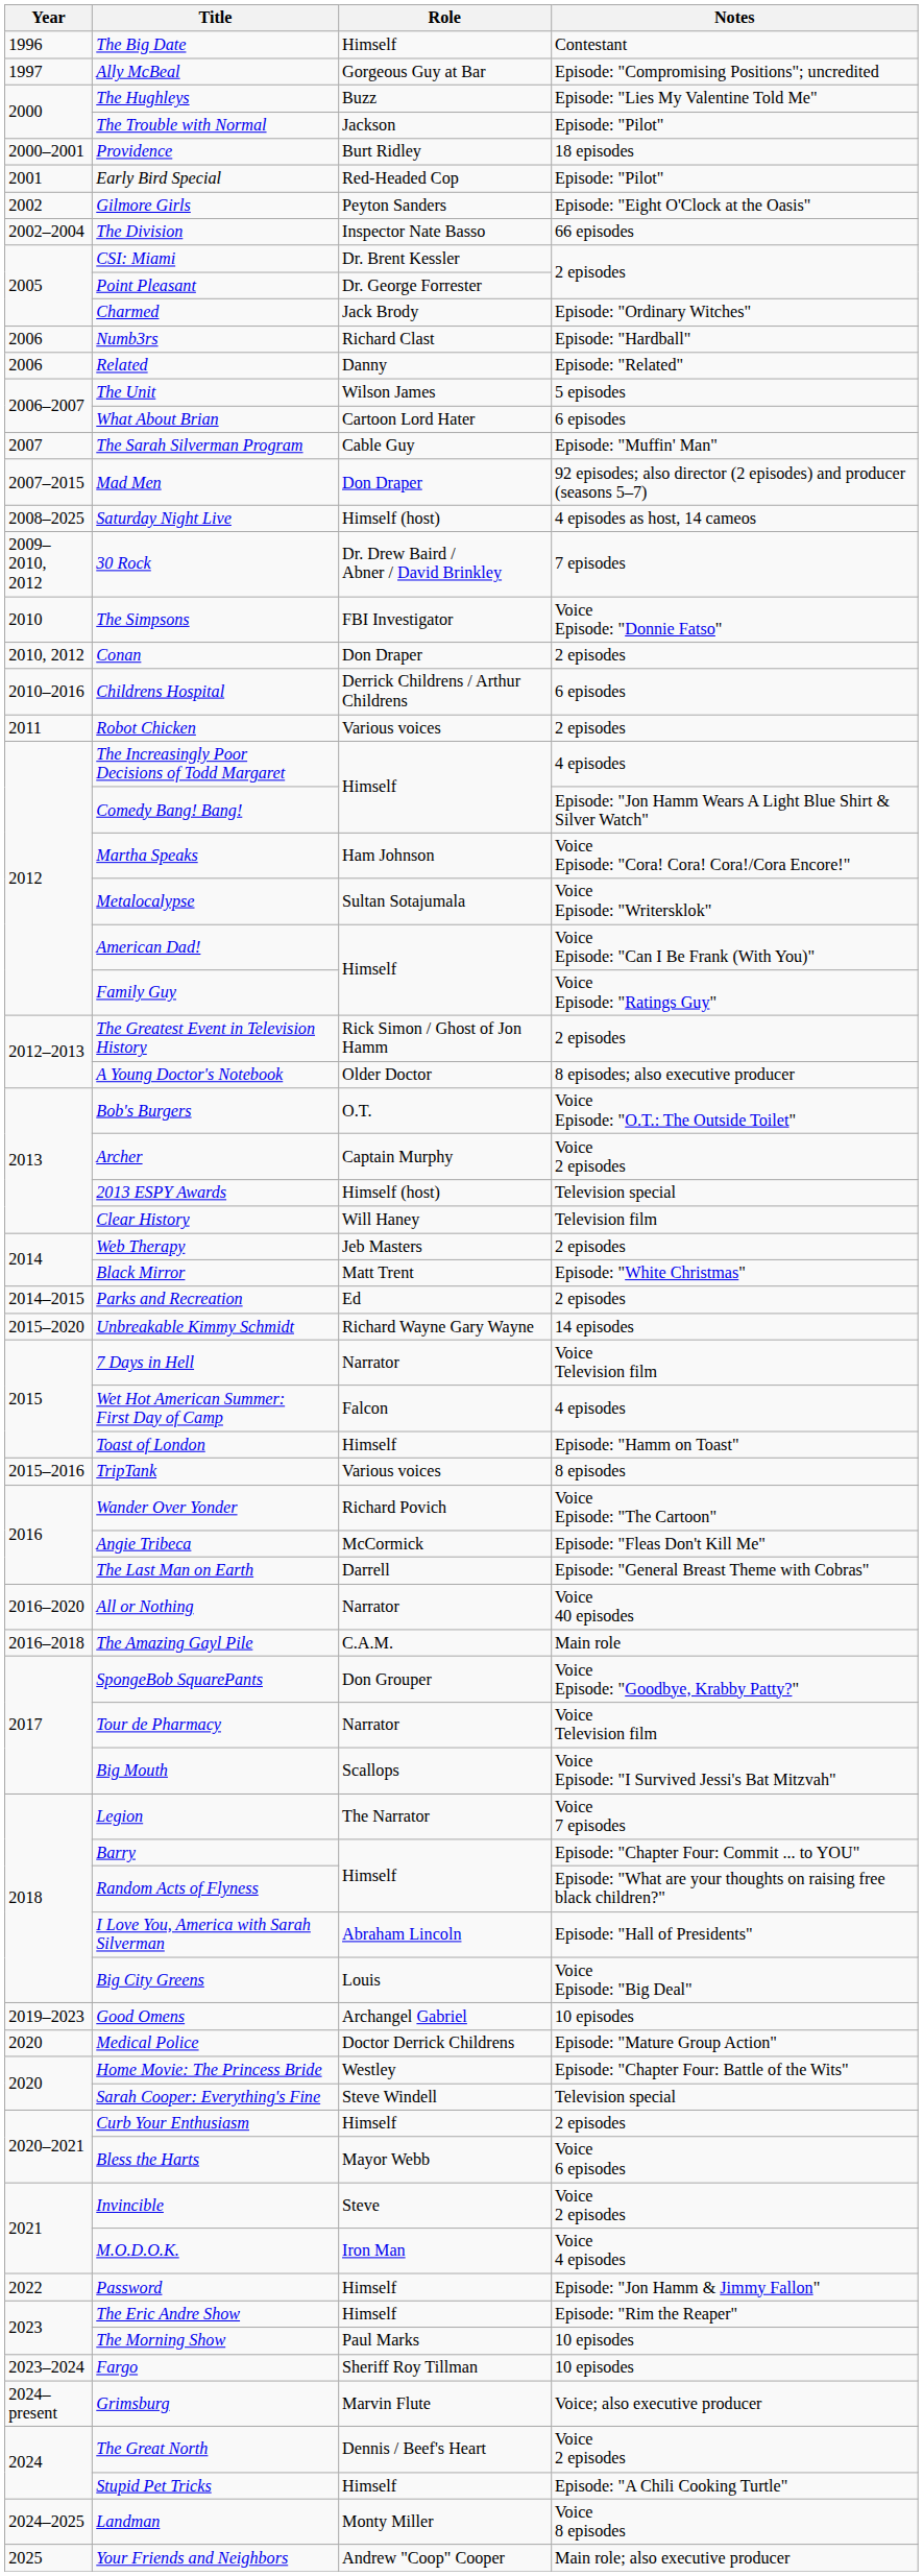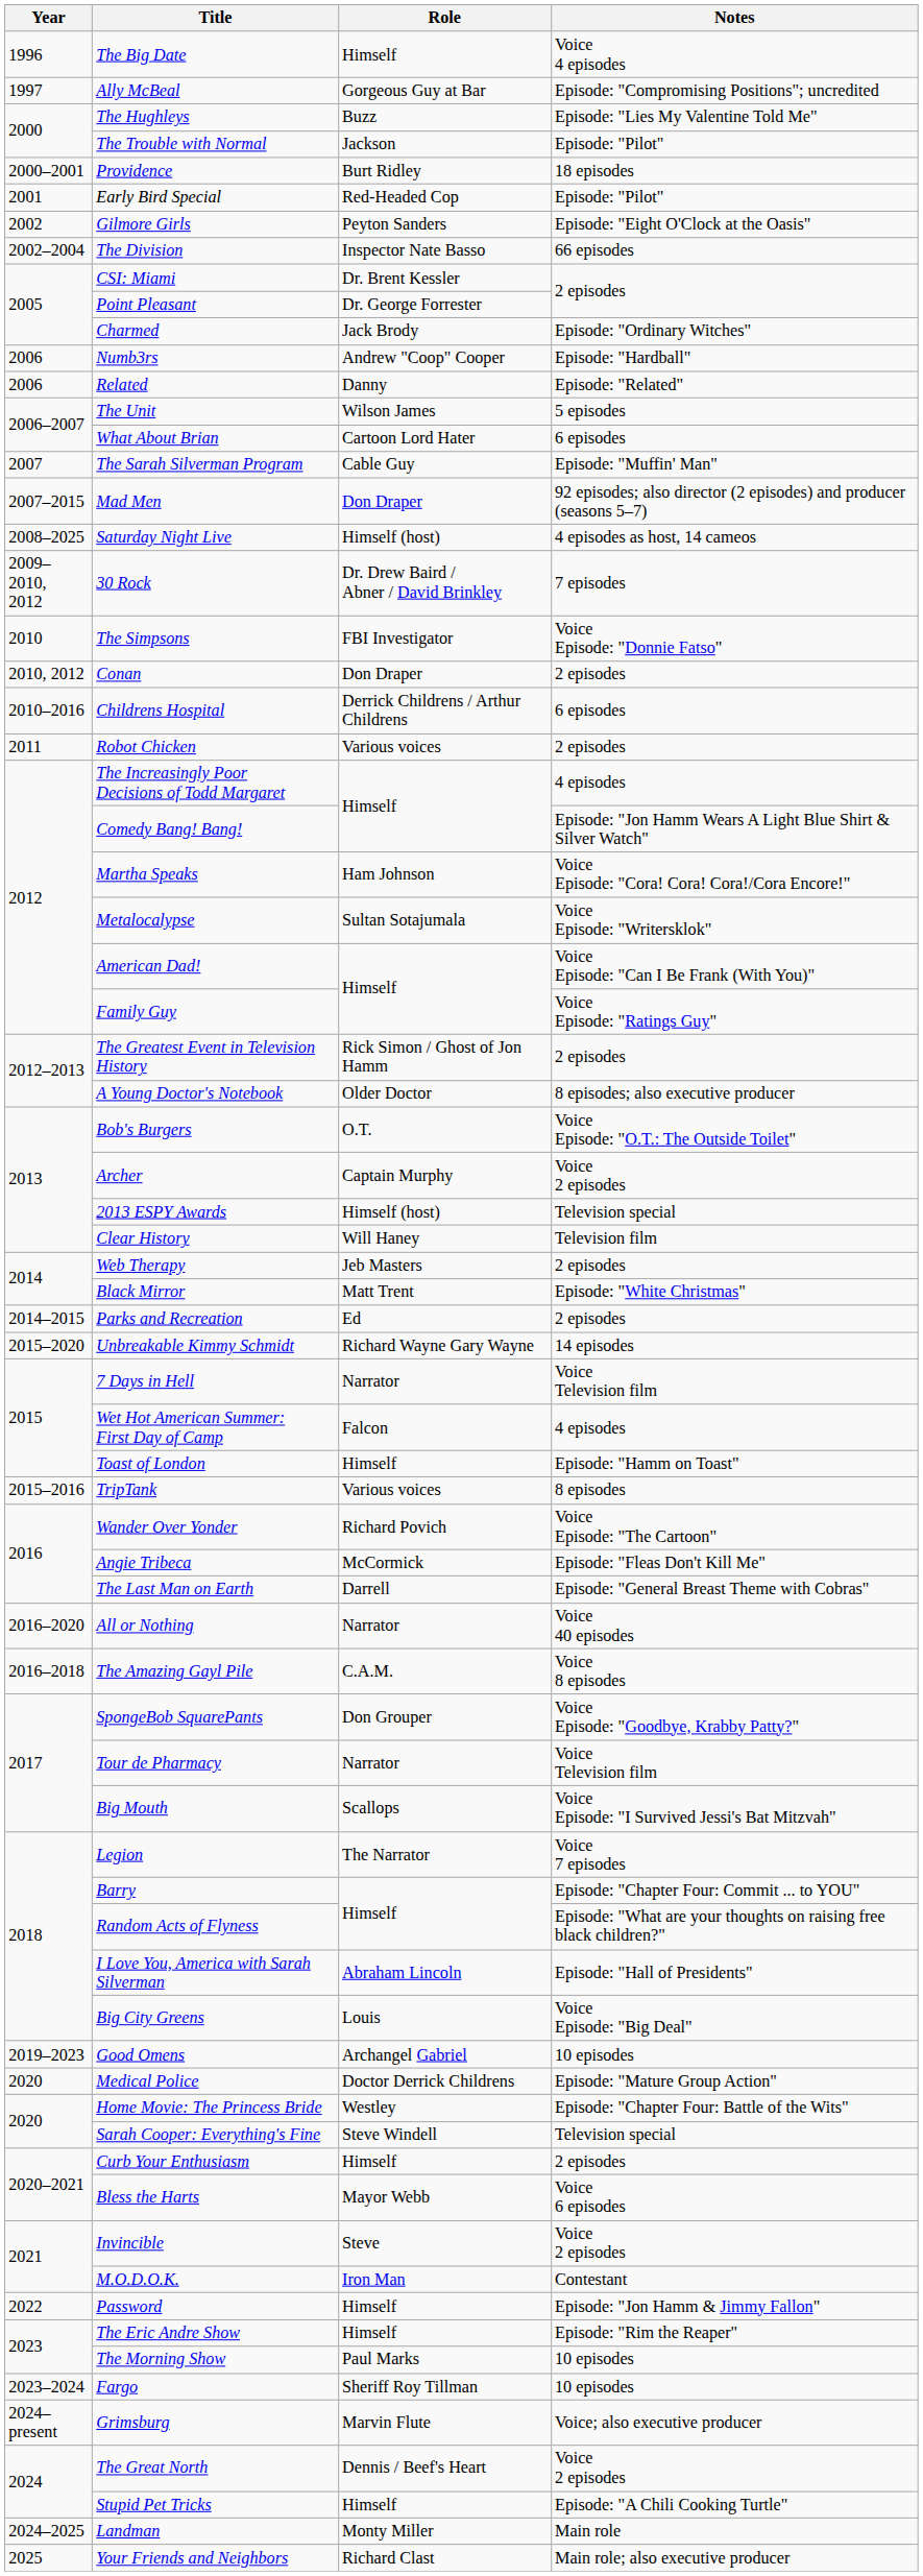 <table class="wikitable sortable">
 <tr>
 <th>Year</th>
 <th>Title</th>
 <th>Role</th>
 <th class="unsortable">Notes</th>
 </tr>
 <tr>
 <td>1996</td>
 <td><em><a href='#'>The Big Date</a></em></td>
 <td>Himself</td>
-<td>Contestant</td>
+<td>Voice<br>4 episodes</td>
 </tr>
 <tr>
 <td>1997</td>
 <td><em><a href='#'>Ally McBeal</a></em></td>
 <td>Gorgeous Guy at Bar</td>
 <td>Episode: "Compromising Positions"; uncredited</td>
 </tr>
 <tr>
 <td rowspan="2">2000</td>
 <td><em><a href='#'>The Hughleys</a></em></td>
 <td>Buzz</td>
 <td>Episode: "Lies My Valentine Told Me"</td>
 </tr>
 <tr>
 <td><em><a href='#'>The Trouble with Normal</a></em></td>
 <td>Jackson</td>
 <td>Episode: "Pilot"</td>
 </tr>
 <tr>
 <td>2000–2001</td>
 <td><em><a href='#'>Providence</a></em></td>
 <td>Burt Ridley</td>
 <td>18 episodes</td>
 </tr>
 <tr>
 <td>2001</td>
 <td><em>Early Bird Special</em></td>
 <td>Red-Headed Cop</td>
 <td>Episode: "Pilot"</td>
 </tr>
 <tr>
 <td>2002</td>
 <td><em><a href='#'>Gilmore Girls</a></em></td>
 <td>Peyton Sanders</td>
 <td>Episode: "Eight O'Clock at the Oasis"</td>
 </tr>
 <tr>
 <td>2002–2004</td>
 <td><em><a href='#'>The Division</a></em></td>
 <td>Inspector Nate Basso</td>
 <td>66 episodes</td>
 </tr>
 <tr>
 <td rowspan="3">2005</td>
 <td><em><a href='#'>CSI: Miami</a></em></td>
 <td>Dr. Brent Kessler</td>
 <td rowspan="2">2 episodes</td>
 </tr>
 <tr>
 <td><em><a href='#'>Point Pleasant</a></em></td>
 <td>Dr. George Forrester</td>
 </tr>
 <tr>
 <td><em><a href='#'>Charmed</a></em></td>
 <td>Jack Brody</td>
 <td>Episode: "Ordinary Witches"</td>
 </tr>
 <tr>
 <td>2006</td>
 <td><em><a href='#'>Numb3rs</a></em></td>
-<td>Richard Clast</td>
+<td>Andrew "Coop" Cooper</td>
 <td>Episode: "Hardball"</td>
 </tr>
 <tr>
 <td>2006</td>
 <td><em><a href='#'>Related</a></em></td>
 <td>Danny</td>
 <td>Episode: "Related"</td>
 </tr>
 <tr>
 <td rowspan="2">2006–2007</td>
 <td><em><a href='#'>The Unit</a></em></td>
 <td>Wilson James</td>
 <td>5 episodes</td>
 </tr>
 <tr>
 <td><em><a href='#'>What About Brian</a></em></td>
 <td>Cartoon Lord Hater</td>
 <td>6 episodes</td>
 </tr>
 <tr>
 <td>2007</td>
 <td><em><a href='#'>The Sarah Silverman Program</a></em></td>
 <td>Cable Guy</td>
 <td>Episode: "Muffin' Man"</td>
 </tr>
 <tr>
 <td>2007–2015</td>
 <td><em><a href='#'>Mad Men</a></em></td>
 <td><a href='#'>Don Draper</a></td>
 <td>92 episodes; also director (2 episodes) and producer (seasons 5–7)</td>
 </tr>
 <tr>
 <td>2008–2025</td>
 <td><em><a href='#'>Saturday Night Live</a></em></td>
 <td>Himself (host)</td>
 <td>4 episodes as host, 14 cameos</td>
 </tr>
 <tr>
 <td>2009–2010,<br>2012</td>
 <td><em><a href='#'>30 Rock</a></em></td>
 <td>Dr. Drew Baird / <br> Abner / <a href='#'>David Brinkley</a></td>
 <td>7 episodes</td>
 </tr>
 <tr>
 <td>2010</td>
 <td><em><a href='#'>The Simpsons</a></em></td>
 <td>FBI Investigator</td>
 <td>Voice<br>Episode: "<a href='#'>Donnie Fatso</a>"</td>
 </tr>
 <tr>
 <td>2010, 2012</td>
 <td><em><a href='#'>Conan</a></em></td>
 <td>Don Draper</td>
 <td>2 episodes</td>
 </tr>
 <tr>
 <td>2010–2016</td>
 <td><em><a href='#'>Childrens Hospital</a></em></td>
 <td>Derrick Childrens / Arthur Childrens</td>
 <td>6 episodes</td>
 </tr>
 <tr>
 <td>2011</td>
 <td><em><a href='#'>Robot Chicken</a></em></td>
 <td>Various voices</td>
 <td>2 episodes</td>
 </tr>
 <tr>
 <td rowspan="6">2012</td>
 <td><em><a href='#'>The Increasingly Poor <br> Decisions of Todd Margaret</a></em></td>
 <td rowspan="2">Himself</td>
 <td>4 episodes</td>
 </tr>
 <tr>
 <td><em><a href='#'>Comedy Bang! Bang!</a></em></td>
 <td>Episode: "Jon Hamm Wears A Light Blue Shirt & Silver Watch"</td>
 </tr>
 <tr>
 <td><em><a href='#'>Martha Speaks</a></em></td>
 <td>Ham Johnson</td>
 <td>Voice<br>Episode: "Cora! Cora! Cora!/Cora Encore!"</td>
 </tr>
 <tr>
 <td><em><a href='#'>Metalocalypse</a></em></td>
 <td>Sultan Sotajumala</td>
 <td>Voice<br>Episode: "Writersklok"</td>
 </tr>
 <tr>
 <td><em><a href='#'>American Dad!</a></em></td>
 <td rowspan="2">Himself</td>
 <td>Voice<br>Episode: "Can I Be Frank (With You)"</td>
 </tr>
 <tr>
 <td><em><a href='#'>Family Guy</a></em></td>
 <td>Voice<br>Episode: "<a href='#'>Ratings Guy</a>"</td>
 </tr>
 <tr>
 <td rowspan="2">2012–2013</td>
 <td><em><a href='#'>The Greatest Event in Television History</a></em></td>
 <td>Rick Simon / Ghost of Jon Hamm</td>
 <td>2 episodes</td>
 </tr>
 <tr>
 <td><em><a href='#'>A Young Doctor's Notebook</a></em></td>
 <td>Older Doctor</td>
 <td>8 episodes; also executive producer</td>
 </tr>
 <tr>
 <td rowspan="4">2013</td>
 <td><em><a href='#'>Bob's Burgers</a></em></td>
 <td>O.T.</td>
 <td>Voice<br>Episode: "<a href='#'>O.T.: The Outside Toilet</a>"</td>
 </tr>
 <tr>
 <td><em><a href='#'>Archer</a></em></td>
 <td>Captain Murphy</td>
 <td>Voice<br>2 episodes</td>
 </tr>
 <tr>
 <td><em><a href='#'>2013 ESPY Awards</a></em></td>
 <td>Himself (host)</td>
 <td>Television special</td>
 </tr>
 <tr>
 <td><em><a href='#'>Clear History</a></em></td>
 <td>Will Haney</td>
 <td>Television film</td>
 </tr>
 <tr>
 <td rowspan="2">2014</td>
 <td><em><a href='#'>Web Therapy</a></em></td>
 <td>Jeb Masters</td>
 <td>2 episodes</td>
 </tr>
 <tr>
 <td><em><a href='#'>Black Mirror</a></em></td>
 <td>Matt Trent</td>
 <td>Episode: "<a href='#'>White Christmas</a>"</td>
 </tr>
 <tr>
 <td>2014–2015</td>
 <td><em><a href='#'>Parks and Recreation</a></em></td>
 <td>Ed</td>
 <td>2 episodes</td>
 </tr>
 <tr>
 <td>2015–2020</td>
 <td><em><a href='#'>Unbreakable Kimmy Schmidt</a></em></td>
 <td>Richard Wayne Gary Wayne</td>
 <td>14 episodes</td>
 </tr>
 <tr>
 <td rowspan="3">2015</td>
 <td><em><a href='#'>7 Days in Hell</a></em></td>
 <td>Narrator</td>
 <td>Voice<br>Television film</td>
 </tr>
 <tr>
 <td><em><a href='#'>Wet Hot American Summer: <br> First Day of Camp</a></em></td>
 <td>Falcon</td>
 <td>4 episodes</td>
 </tr>
 <tr>
 <td><em><a href='#'>Toast of London</a></em></td>
 <td>Himself</td>
 <td>Episode: "Hamm on Toast"</td>
 </tr>
 <tr>
 <td>2015–2016</td>
 <td><em><a href='#'>TripTank</a></em></td>
 <td>Various voices</td>
 <td>8 episodes</td>
 </tr>
 <tr>
 <td rowspan="3">2016</td>
 <td><em><a href='#'>Wander Over Yonder</a></em></td>
 <td>Richard Povich</td>
 <td>Voice<br>Episode: "The Cartoon"</td>
 </tr>
 <tr>
 <td><em><a href='#'>Angie Tribeca</a></em></td>
 <td>McCormick</td>
 <td>Episode: "Fleas Don't Kill Me"</td>
 </tr>
 <tr>
 <td><em><a href='#'>The Last Man on Earth</a></em></td>
 <td>Darrell</td>
 <td>Episode: "General Breast Theme with Cobras"</td>
 </tr>
 <tr>
 <td>2016–2020</td>
 <td><em><a href='#'>All or Nothing</a></em></td>
 <td>Narrator</td>
 <td>Voice<br>40 episodes</td>
 </tr>
 <tr>
 <td>2016–2018</td>
 <td><em><a href='#'>The Amazing Gayl Pile</a></em></td>
 <td>C.A.M.</td>
-<td>Main role</td>
+<td>Voice<br>8 episodes</td>
 </tr>
 <tr>
 <td rowspan="3">2017</td>
 <td><em><a href='#'>SpongeBob SquarePants</a></em></td>
 <td>Don Grouper</td>
 <td>Voice<br>Episode: "<a href='#'>Goodbye, Krabby Patty?</a>"</td>
 </tr>
 <tr>
 <td><em><a href='#'>Tour de Pharmacy</a></em></td>
 <td>Narrator</td>
 <td>Voice<br>Television film</td>
 </tr>
 <tr>
 <td><em><a href='#'>Big Mouth</a></em></td>
 <td>Scallops</td>
 <td>Voice<br>Episode: "I Survived Jessi's Bat Mitzvah"</td>
 </tr>
 <tr>
 <td rowspan="5">2018</td>
 <td><em><a href='#'>Legion</a></em></td>
 <td>The Narrator</td>
 <td>Voice<br>7 episodes</td>
 </tr>
 <tr>
 <td><em><a href='#'>Barry</a></em></td>
 <td rowspan="2">Himself</td>
 <td>Episode: "Chapter Four: Commit ... to YOU"</td>
 </tr>
 <tr>
 <td><em><a href='#'>Random Acts of Flyness</a></em></td>
 <td>Episode: "What are your thoughts on raising free black children?"</td>
 </tr>
 <tr>
 <td><em><a href='#'>I Love You, America with Sarah Silverman</a></em></td>
 <td><a href='#'>Abraham Lincoln</a></td>
 <td>Episode: "Hall of Presidents"</td>
 </tr>
 <tr>
 <td><em><a href='#'>Big City Greens</a></em></td>
 <td>Louis</td>
 <td>Voice<br>Episode: "Big Deal"</td>
 </tr>
 <tr>
 <td>2019–2023</td>
 <td><em><a href='#'>Good Omens</a></em></td>
 <td>Archangel <a href='#'>Gabriel</a></td>
 <td>10 episodes</td>
 </tr>
 <tr>
 <td>2020</td>
 <td><em><a href='#'>Medical Police</a></em></td>
 <td>Doctor Derrick Childrens</td>
 <td>Episode: "Mature Group Action"</td>
 </tr>
 <tr>
 <td rowspan="2">2020</td>
 <td><em><a href='#'>Home Movie: The Princess Bride</a></em></td>
 <td>Westley</td>
 <td>Episode: "Chapter Four: Battle of the Wits"</td>
 </tr>
 <tr>
 <td><em><a href='#'>Sarah Cooper: Everything's Fine</a></em></td>
 <td>Steve Windell</td>
 <td>Television special</td>
 </tr>
 <tr>
 <td rowspan="2">2020–2021</td>
 <td><em><a href='#'>Curb Your Enthusiasm</a></em></td>
 <td>Himself</td>
 <td>2 episodes</td>
 </tr>
 <tr>
 <td><em><a href='#'>Bless the Harts</a></em></td>
 <td>Mayor Webb</td>
 <td>Voice<br>6 episodes</td>
 </tr>
 <tr>
 <td rowspan="2">2021</td>
 <td><em><a href='#'>Invincible</a></em></td>
 <td>Steve</td>
 <td>Voice<br>2 episodes</td>
 </tr>
 <tr>
 <td><em><a href='#'>M.O.D.O.K.</a></em></td>
 <td><a href='#'>Iron Man</a></td>
-<td>Voice<br>4 episodes</td>
+<td>Contestant</td>
 </tr>
 <tr>
 <td>2022</td>
 <td><em><a href='#'>Password</a></em></td>
 <td>Himself</td>
 <td>Episode: "Jon Hamm & <a href='#'>Jimmy Fallon</a>"</td>
 </tr>
 <tr>
 <td rowspan="2">2023</td>
 <td><em><a href='#'>The Eric Andre Show</a></em></td>
 <td>Himself</td>
 <td>Episode: "Rim the Reaper"</td>
 </tr>
 <tr>
 <td><a href='#'><em>The Morning Show</em></a></td>
 <td>Paul Marks</td>
 <td>10 episodes</td>
 </tr>
 <tr>
 <td>2023–2024</td>
 <td><em><a href='#'>Fargo</a></em></td>
 <td>Sheriff Roy Tillman</td>
 <td>10 episodes</td>
 </tr>
 <tr>
 <td>2024–present</td>
 <td><em><a href='#'>Grimsburg</a></em></td>
 <td>Marvin Flute</td>
 <td>Voice; also executive producer</td>
 </tr>
 <tr>
 <td rowspan="2">2024</td>
 <td><em><a href='#'>The Great North</a></em></td>
 <td>Dennis / Beef's Heart</td>
 <td>Voice<br>2 episodes</td>
 </tr>
 <tr>
 <td><em><a href='#'>Stupid Pet Tricks</a></em></td>
 <td>Himself</td>
 <td>Episode: "A Chili Cooking Turtle"</td>
 </tr>
 <tr>
 <td>2024–2025</td>
 <td><em><a href='#'>Landman</a></em></td>
 <td>Monty Miller</td>
-<td>Voice<br>8 episodes</td>
+<td>Main role</td>
 </tr>
 <tr>
 <td>2025</td>
 <td><em><a href='#'>Your Friends and Neighbors</a></em></td>
-<td>Andrew "Coop" Cooper</td>
+<td>Richard Clast</td>
 <td>Main role; also executive producer</td>
 </tr>
 </table>
